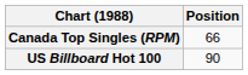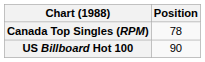 <table class="wikitable sortable plainrowheaders" style="text-align:center">
 <tr>
 <th>Chart (1988)</th>
 <th>Position</th>
 </tr>
 <tr>
 <th scope="row">Canada Top Singles (<em>RPM</em>)</th>
-<td>66</td>
+<td>78</td>
 </tr>
 <tr>
 <th scope="row">US <em>Billboard</em> Hot 100</th>
 <td>90</td>
 </tr>
 </table>
